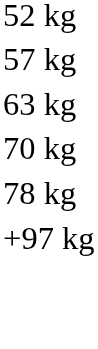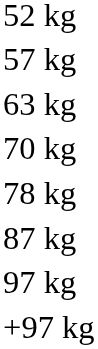 <table>
 <tr>
 <td>52 kg<br> </td>
 <td></td>
 <td></td>
 <td></td>
 </tr>
 <tr>
 <td>57 kg<br> </td>
 <td></td>
 <td></td>
 <td></td>
 </tr>
 <tr>
 <td>63 kg<br> </td>
 <td></td>
 <td></td>
 <td></td>
 </tr>
 <tr>
 <td>70 kg<br> </td>
 <td></td>
 <td></td>
 <td></td>
 </tr>
 <tr>
 <td>78 kg<br></td>
 <td></td>
 <td></td>
 <td></td>
 </tr>
 <tr>
+<td>87 kg<br></td>
+<td></td>
+<td></td>
+<td></td>
+</tr>
+<tr>
+<td>97 kg<br></td>
+<td></td>
+<td></td>
+<td></td>
+</tr>
+<tr>
 <td>+97 kg<br></td>
 <td></td>
 <td></td>
 <td></td>
 </tr>
 </table>
